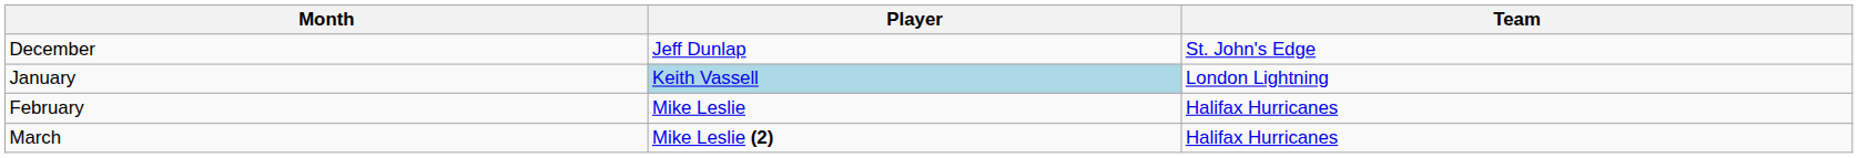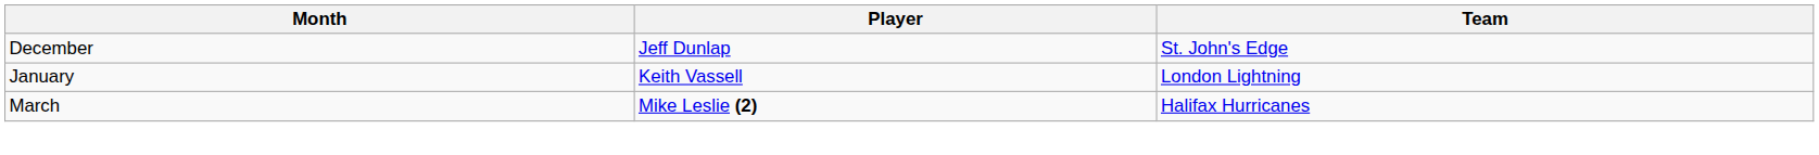 <table class="wikitable" style="width: 80%">
 <tr>
 <th width=60>Month</th>
 <th width=60>Player</th>
 <th width=60>Team</th>
 </tr>
 <tr>
 <td>December</td>
 <td><a href='#'>Jeff Dunlap</a></td>
 <td><a href='#'>St. John's Edge</a></td>
 </tr>
 <tr>
 <td>January</td>
-<td style="background: lightblue;"><a href='#'>Keith Vassell</a></td>
+<td><a href='#'>Keith Vassell</a></td>
 <td><a href='#'>London Lightning</a></td>
-</tr>
-<tr>
-<td>February</td>
-<td><a href='#'>Mike Leslie</a></td>
-<td><a href='#'>Halifax Hurricanes</a></td>
 </tr>
 <tr>
 <td>March</td>
 <td><a href='#'>Mike Leslie</a> <strong>(2)</strong></td>
 <td><a href='#'>Halifax Hurricanes</a></td>
 </tr>
 </table>
